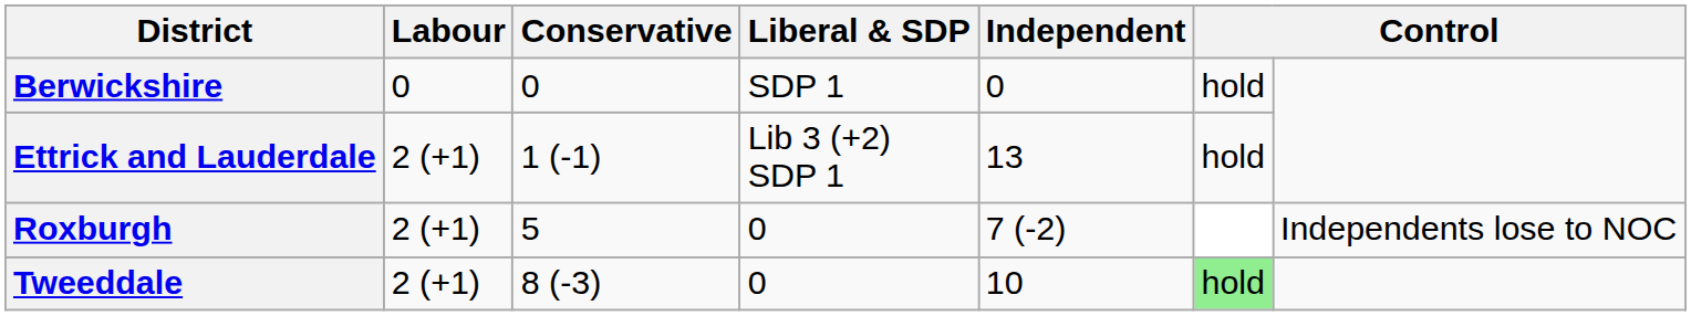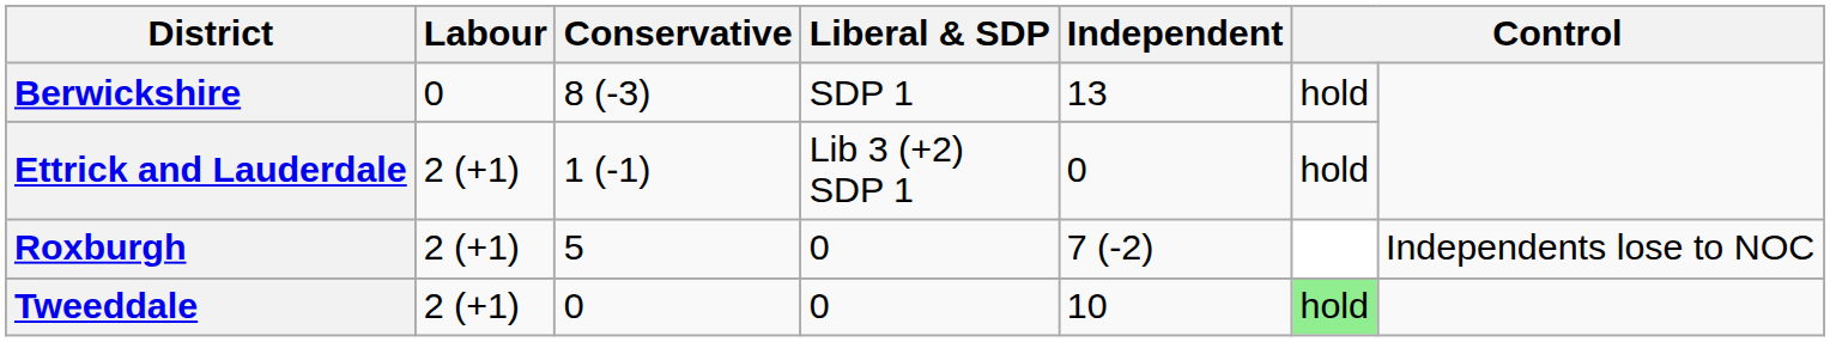 <table class="wikitable">
 <tr>
 <th scope="col">District</th>
 <th scope="col">Labour</th>
 <th scope="col">Conservative</th>
 <th scope="col">Liberal & SDP</th>
 <th scope="col">Independent</th>
 <th scope="col" colspan=2>Control<br></th>
 </tr>
 <tr>
 <th scope="row" style="text-align: left;"><a href='#'>Berwickshire</a></th>
 <td>0</td>
-<td>0</td>
+<td>8 (-3)</td>
 <td>SDP 1</td>
-<td>0</td>
+<td>13</td>
 <td> hold</td>
 </tr>
 <tr>
 <th scope="row" style="text-align: left;"><a href='#'>Ettrick and Lauderdale</a></th>
 <td>2 (+1)</td>
 <td>1 (-1)</td>
 <td>Lib 3 (+2)<br>SDP 1</td>
-<td>13</td>
+<td>0</td>
 <td> hold</td>
 </tr>
 <tr>
 <th scope="row" style="text-align: left;"><a href='#'>Roxburgh</a></th>
 <td>2 (+1)</td>
 <td>5</td>
 <td>0</td>
 <td>7 (-2)</td>
 <td bgcolor=white></td>
 <td>Independents lose to NOC</td>
 </tr>
 <tr>
 <th scope="row" style="text-align: left;"><a href='#'>Tweeddale</a></th>
 <td>2 (+1)</td>
-<td>8 (-3)</td>
+<td>0</td>
 <td>0</td>
 <td>10</td>
 <td style="background: lightgreen;"> hold</td>
 </tr>
 </table>
